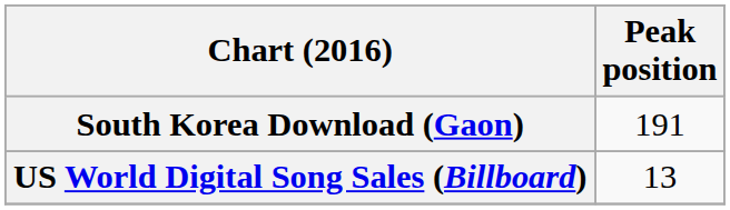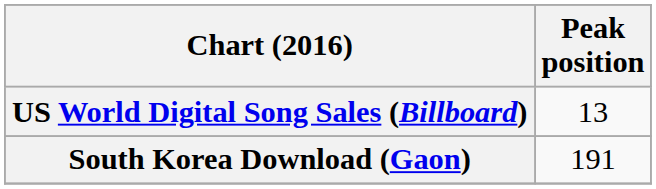 <table class="wikitable sortable plainrowheaders" style="text-align:center">
 <tr>
 <th scope="col">Chart (2016)</th>
 <th scope="col">Peak<br>position</th>
 </tr>
 <tr>
+<th scope="row">US <a href='#'>World Digital Song Sales</a> (<em><a href='#'>Billboard</a></em>)</th>
+<td>13</td>
+</tr>
+<tr>
 <th scope="row">South Korea Download (<a href='#'>Gaon</a>)</th>
 <td>191</td>
 </tr>
 <tr>
-<th scope="row">US <a href='#'>World Digital Song Sales</a> (<em><a href='#'>Billboard</a></em>)</th>
-<td>13</td>
-</tr>
-<tr>
 </tr>
 </table>
